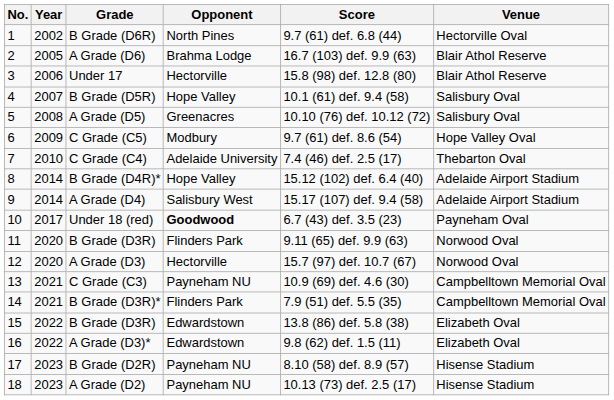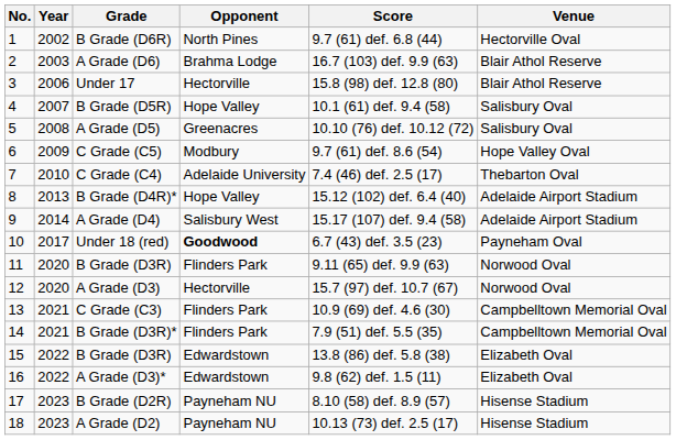 <table class="wikitable sortable">
 <tr>
 <th>No.</th>
 <th>Year</th>
 <th>Grade</th>
 <th>Opponent</th>
 <th>Score</th>
 <th>Venue</th>
 </tr>
 <tr>
 <td>1</td>
 <td>2002</td>
 <td>B Grade (D6R)</td>
 <td>North Pines</td>
 <td>9.7 (61) def. 6.8 (44)</td>
 <td>Hectorville Oval</td>
 </tr>
 <tr>
 <td>2</td>
-<td>2005</td>
+<td>2003</td>
 <td>A Grade (D6)</td>
 <td>Brahma Lodge</td>
 <td>16.7 (103) def. 9.9 (63)</td>
 <td>Blair Athol Reserve</td>
 </tr>
 <tr>
 <td>3</td>
 <td>2006</td>
 <td>Under 17</td>
 <td>Hectorville</td>
 <td>15.8 (98) def. 12.8 (80)</td>
 <td>Blair Athol Reserve</td>
 </tr>
 <tr>
 <td>4</td>
 <td>2007</td>
 <td>B Grade (D5R)</td>
 <td>Hope Valley</td>
 <td>10.1 (61) def. 9.4 (58)</td>
 <td>Salisbury Oval</td>
 </tr>
 <tr>
 <td>5</td>
 <td>2008</td>
 <td>A Grade (D5)</td>
 <td>Greenacres</td>
 <td>10.10 (76) def. 10.12 (72)</td>
 <td>Salisbury Oval</td>
 </tr>
 <tr>
 <td>6</td>
 <td>2009</td>
 <td>C Grade (C5)</td>
 <td>Modbury</td>
 <td>9.7 (61) def. 8.6 (54)</td>
 <td>Hope Valley Oval</td>
 </tr>
 <tr>
 <td>7</td>
 <td>2010</td>
 <td>C Grade (C4)</td>
 <td>Adelaide University</td>
 <td>7.4 (46) def. 2.5 (17)</td>
 <td>Thebarton Oval</td>
 </tr>
 <tr>
 <td>8</td>
-<td>2014</td>
+<td>2013</td>
 <td>B Grade (D4R)*</td>
 <td>Hope Valley</td>
 <td>15.12 (102) def. 6.4 (40)</td>
 <td>Adelaide Airport Stadium</td>
 </tr>
 <tr>
 <td>9</td>
 <td>2014</td>
 <td>A Grade (D4)</td>
 <td>Salisbury West</td>
 <td>15.17 (107) def. 9.4 (58)</td>
 <td>Adelaide Airport Stadium</td>
 </tr>
 <tr>
 <td>10</td>
 <td>2017</td>
 <td>Under 18 (red)</td>
 <td><strong>Goodwood</strong></td>
 <td>6.7 (43) def. 3.5 (23)</td>
 <td>Payneham Oval</td>
 </tr>
 <tr>
 <td>11</td>
 <td>2020</td>
 <td>B Grade (D3R)</td>
 <td>Flinders Park</td>
 <td>9.11 (65) def. 9.9 (63)</td>
 <td>Norwood Oval</td>
 </tr>
 <tr>
 <td>12</td>
 <td>2020</td>
 <td>A Grade (D3)</td>
 <td>Hectorville</td>
 <td>15.7 (97) def. 10.7 (67)</td>
 <td>Norwood Oval</td>
 </tr>
 <tr>
 <td>13</td>
 <td>2021</td>
 <td>C Grade (C3)</td>
-<td>Payneham NU</td>
+<td>Flinders Park</td>
 <td>10.9 (69) def. 4.6 (30)</td>
 <td>Campbelltown Memorial Oval</td>
 </tr>
 <tr>
 <td>14</td>
 <td>2021</td>
 <td>B Grade (D3R)*</td>
 <td>Flinders Park</td>
 <td>7.9 (51) def. 5.5 (35)</td>
 <td>Campbelltown Memorial Oval</td>
 </tr>
 <tr>
 <td>15</td>
 <td>2022</td>
 <td>B Grade (D3R)</td>
 <td>Edwardstown</td>
 <td>13.8 (86) def. 5.8 (38)</td>
 <td>Elizabeth Oval</td>
 </tr>
 <tr>
 <td>16</td>
 <td>2022</td>
 <td>A Grade (D3)*</td>
 <td>Edwardstown</td>
 <td>9.8 (62) def. 1.5 (11)</td>
 <td>Elizabeth Oval</td>
 </tr>
 <tr>
 <td>17</td>
 <td>2023</td>
 <td>B Grade (D2R)</td>
 <td>Payneham NU</td>
 <td>8.10 (58) def. 8.9 (57)</td>
 <td>Hisense Stadium</td>
 </tr>
 <tr>
 <td>18</td>
 <td>2023</td>
 <td>A Grade (D2)</td>
 <td>Payneham NU</td>
 <td>10.13 (73) def. 2.5 (17)</td>
 <td>Hisense Stadium</td>
 </tr>
 </table>
